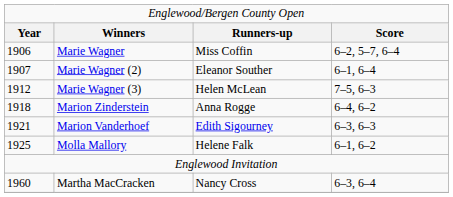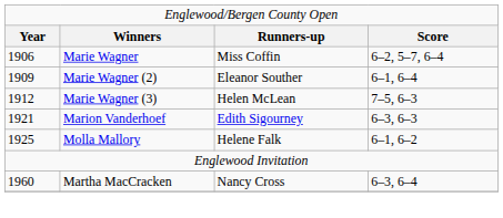 <table class="wikitable sortable">
 <tr>
 <td colspan=4 align=center><em>Englewood/Bergen County Open</em></td>
 </tr>
 <tr>
 <th style="width:60px;">Year</th>
 <th style="width:180px;">Winners</th>
 <th style="width:180px;">Runners-up</th>
 <th style="width:150px;">Score</th>
 </tr>
 <tr>
 <td>1906</td>
 <td> <a href='#'>Marie Wagner</a></td>
 <td> Miss Coffin</td>
 <td>6–2, 5–7, 6–4</td>
 </tr>
 <tr>
-<td>1907</td>
+<td>1909</td>
 <td> <a href='#'>Marie Wagner</a> (2)</td>
 <td> Eleanor Souther</td>
 <td>6–1, 6–4</td>
 </tr>
 <tr>
 <td>1912</td>
 <td> <a href='#'>Marie Wagner</a> (3)</td>
 <td> Helen McLean</td>
 <td>7–5, 6–3</td>
-</tr>
-<tr>
-<td>1918</td>
-<td> <a href='#'>Marion Zinderstein</a></td>
-<td> Anna Rogge</td>
-<td>6–4, 6–2</td>
 </tr>
 <tr>
 <td>1921</td>
 <td> <a href='#'>Marion Vanderhoef</a></td>
 <td> <a href='#'>Edith Sigourney</a></td>
 <td>6–3, 6–3</td>
 </tr>
 <tr>
 <td>1925</td>
 <td> <a href='#'>Molla Mallory</a></td>
 <td> Helene Falk</td>
 <td>6–1, 6–2</td>
 </tr>
 <tr>
 <td colspan=4 align=center><em>Englewood Invitation</em></td>
 </tr>
 <tr>
 <td>1960</td>
 <td> Martha MacCracken</td>
 <td> Nancy Cross</td>
 <td>6–3, 6–4</td>
 </tr>
 <tr>
 </tr>
 </table>
